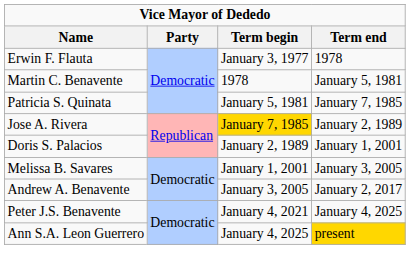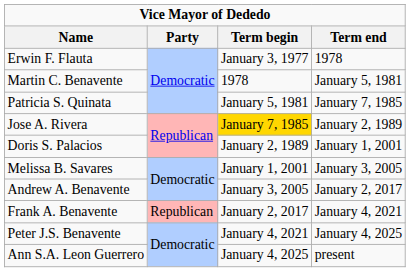 <table class="wikitable">
 <tr>
 <td colspan="4" align=center><strong>Vice Mayor of Dededo</strong></td>
 </tr>
 <tr>
 <th>Name</th>
 <th>Party</th>
 <th>Term begin</th>
 <th>Term end</th>
 </tr>
 <tr>
 <td>Erwin F. Flauta</td>
 <td style="background-color: #B0CEFF"; rowspan="3"><a href='#'>Democratic</a></td>
 <td>January 3, 1977</td>
 <td>1978</td>
 </tr>
 <tr>
 <td>Martin C. Benavente</td>
 <td>1978</td>
 <td>January 5, 1981</td>
 </tr>
 <tr>
 <td>Patricia S. Quinata</td>
 <td>January 5, 1981</td>
 <td>January 7, 1985</td>
 </tr>
 <tr>
 <td>Jose A. Rivera</td>
 <td style="background-color: #FFB6B6"; rowspan="2"><a href='#'>Republican</a></td>
 <td style="background: gold;">January 7, 1985</td>
 <td>January 2, 1989</td>
 </tr>
 <tr>
 <td>Doris S. Palacios</td>
 <td>January 2, 1989</td>
 <td>January 1, 2001</td>
 </tr>
 <tr>
 <td>Melissa B. Savares</td>
 <td style="background-color: #B0CEFF"; rowspan="2">Democratic</td>
 <td>January 1, 2001</td>
 <td>January 3, 2005</td>
 </tr>
 <tr>
 <td>Andrew A. Benavente</td>
 <td>January 3, 2005</td>
 <td>January 2, 2017</td>
 </tr>
 <tr>
+<td>Frank A. Benavente</td>
+<td style="background-color: #FFB6B6";>Republican</td>
+<td>January 2, 2017</td>
+<td>January 4, 2021</td>
+</tr>
+<tr>
 <td>Peter J.S. Benavente</td>
 <td style="background-color: #B0CEFF"; rowspan="2">Democratic</td>
 <td>January 4, 2021</td>
 <td>January 4, 2025</td>
 </tr>
 <tr>
 <td>Ann S.A. Leon Guerrero</td>
 <td>January 4, 2025</td>
-<td style="background: gold;">present</td>
+<td>present</td>
 </tr>
 </table>
